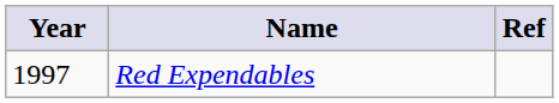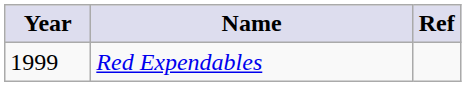 <table class="wikitable"}>
 <tr>
 <th style="background:#dde; width:50px;">Year</th>
 <th style="background:#dde; width:207px;">Name</th>
 <th style="background:#dde; width:25px;">Ref</th>
 </tr>
 <tr>
-<td>1997</td>
+<td>1999</td>
 <td><em><a href='#'>Red Expendables</a></em></td>
 <td></td>
 </tr>
 </table>
